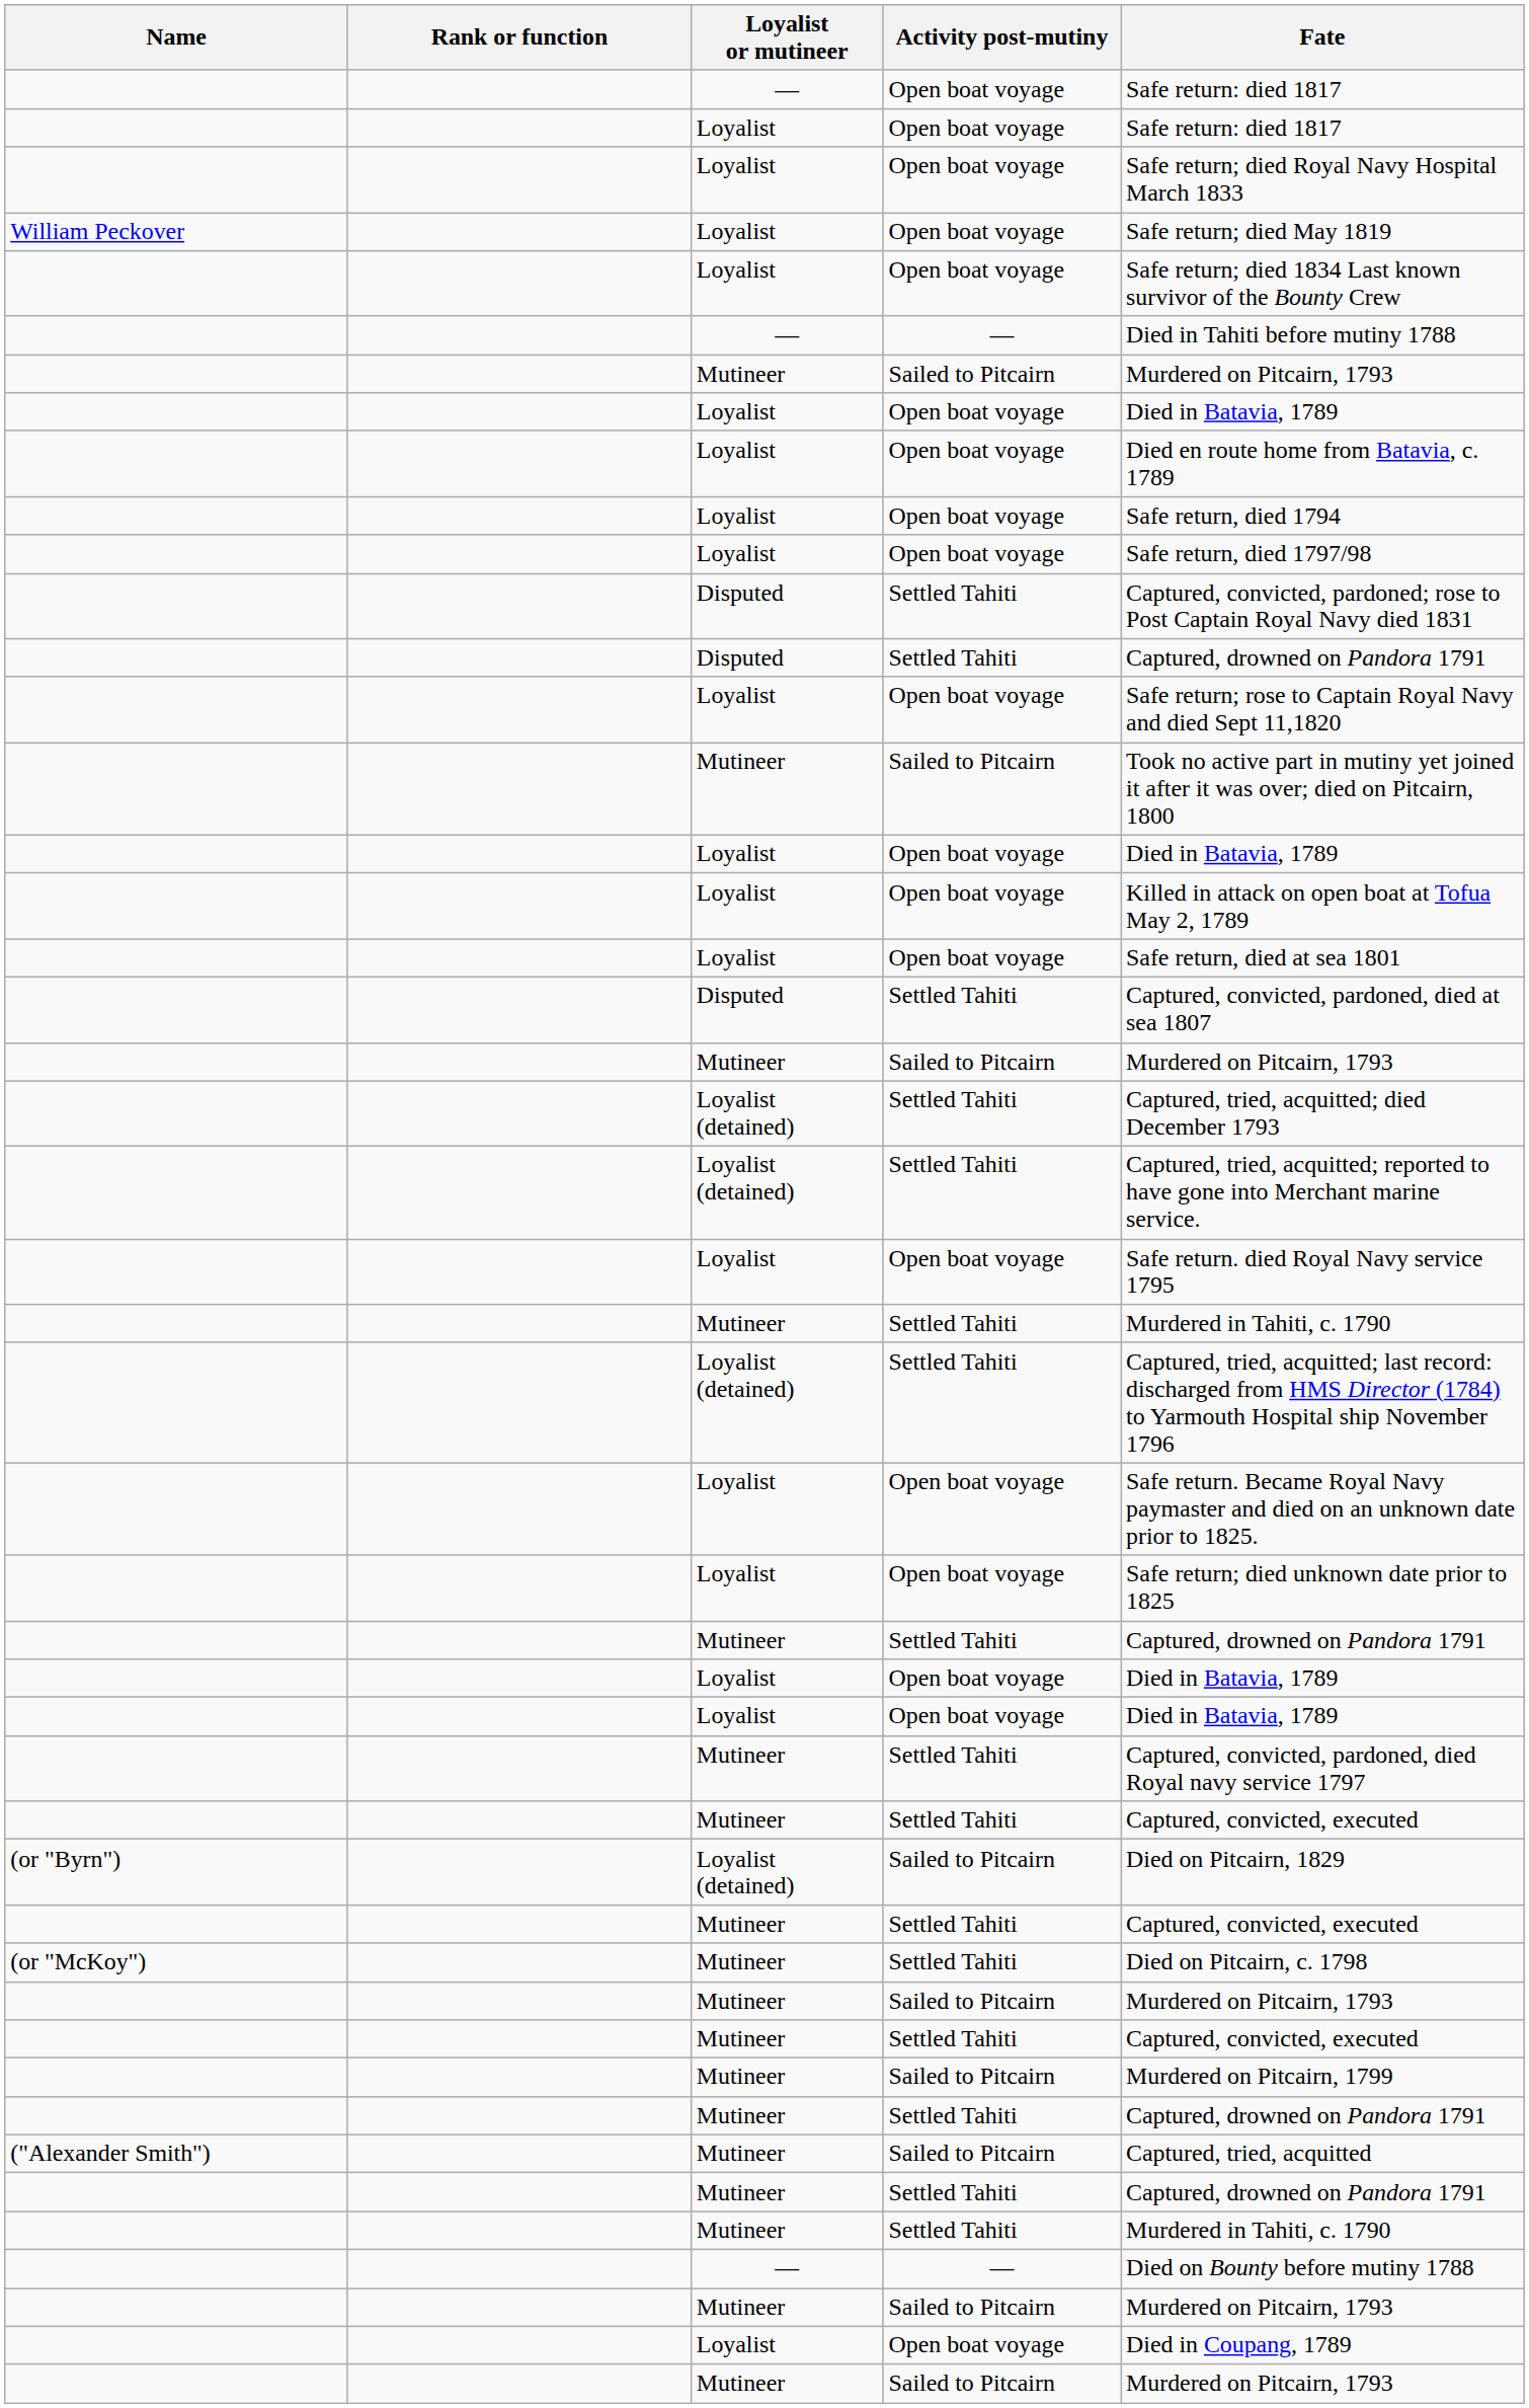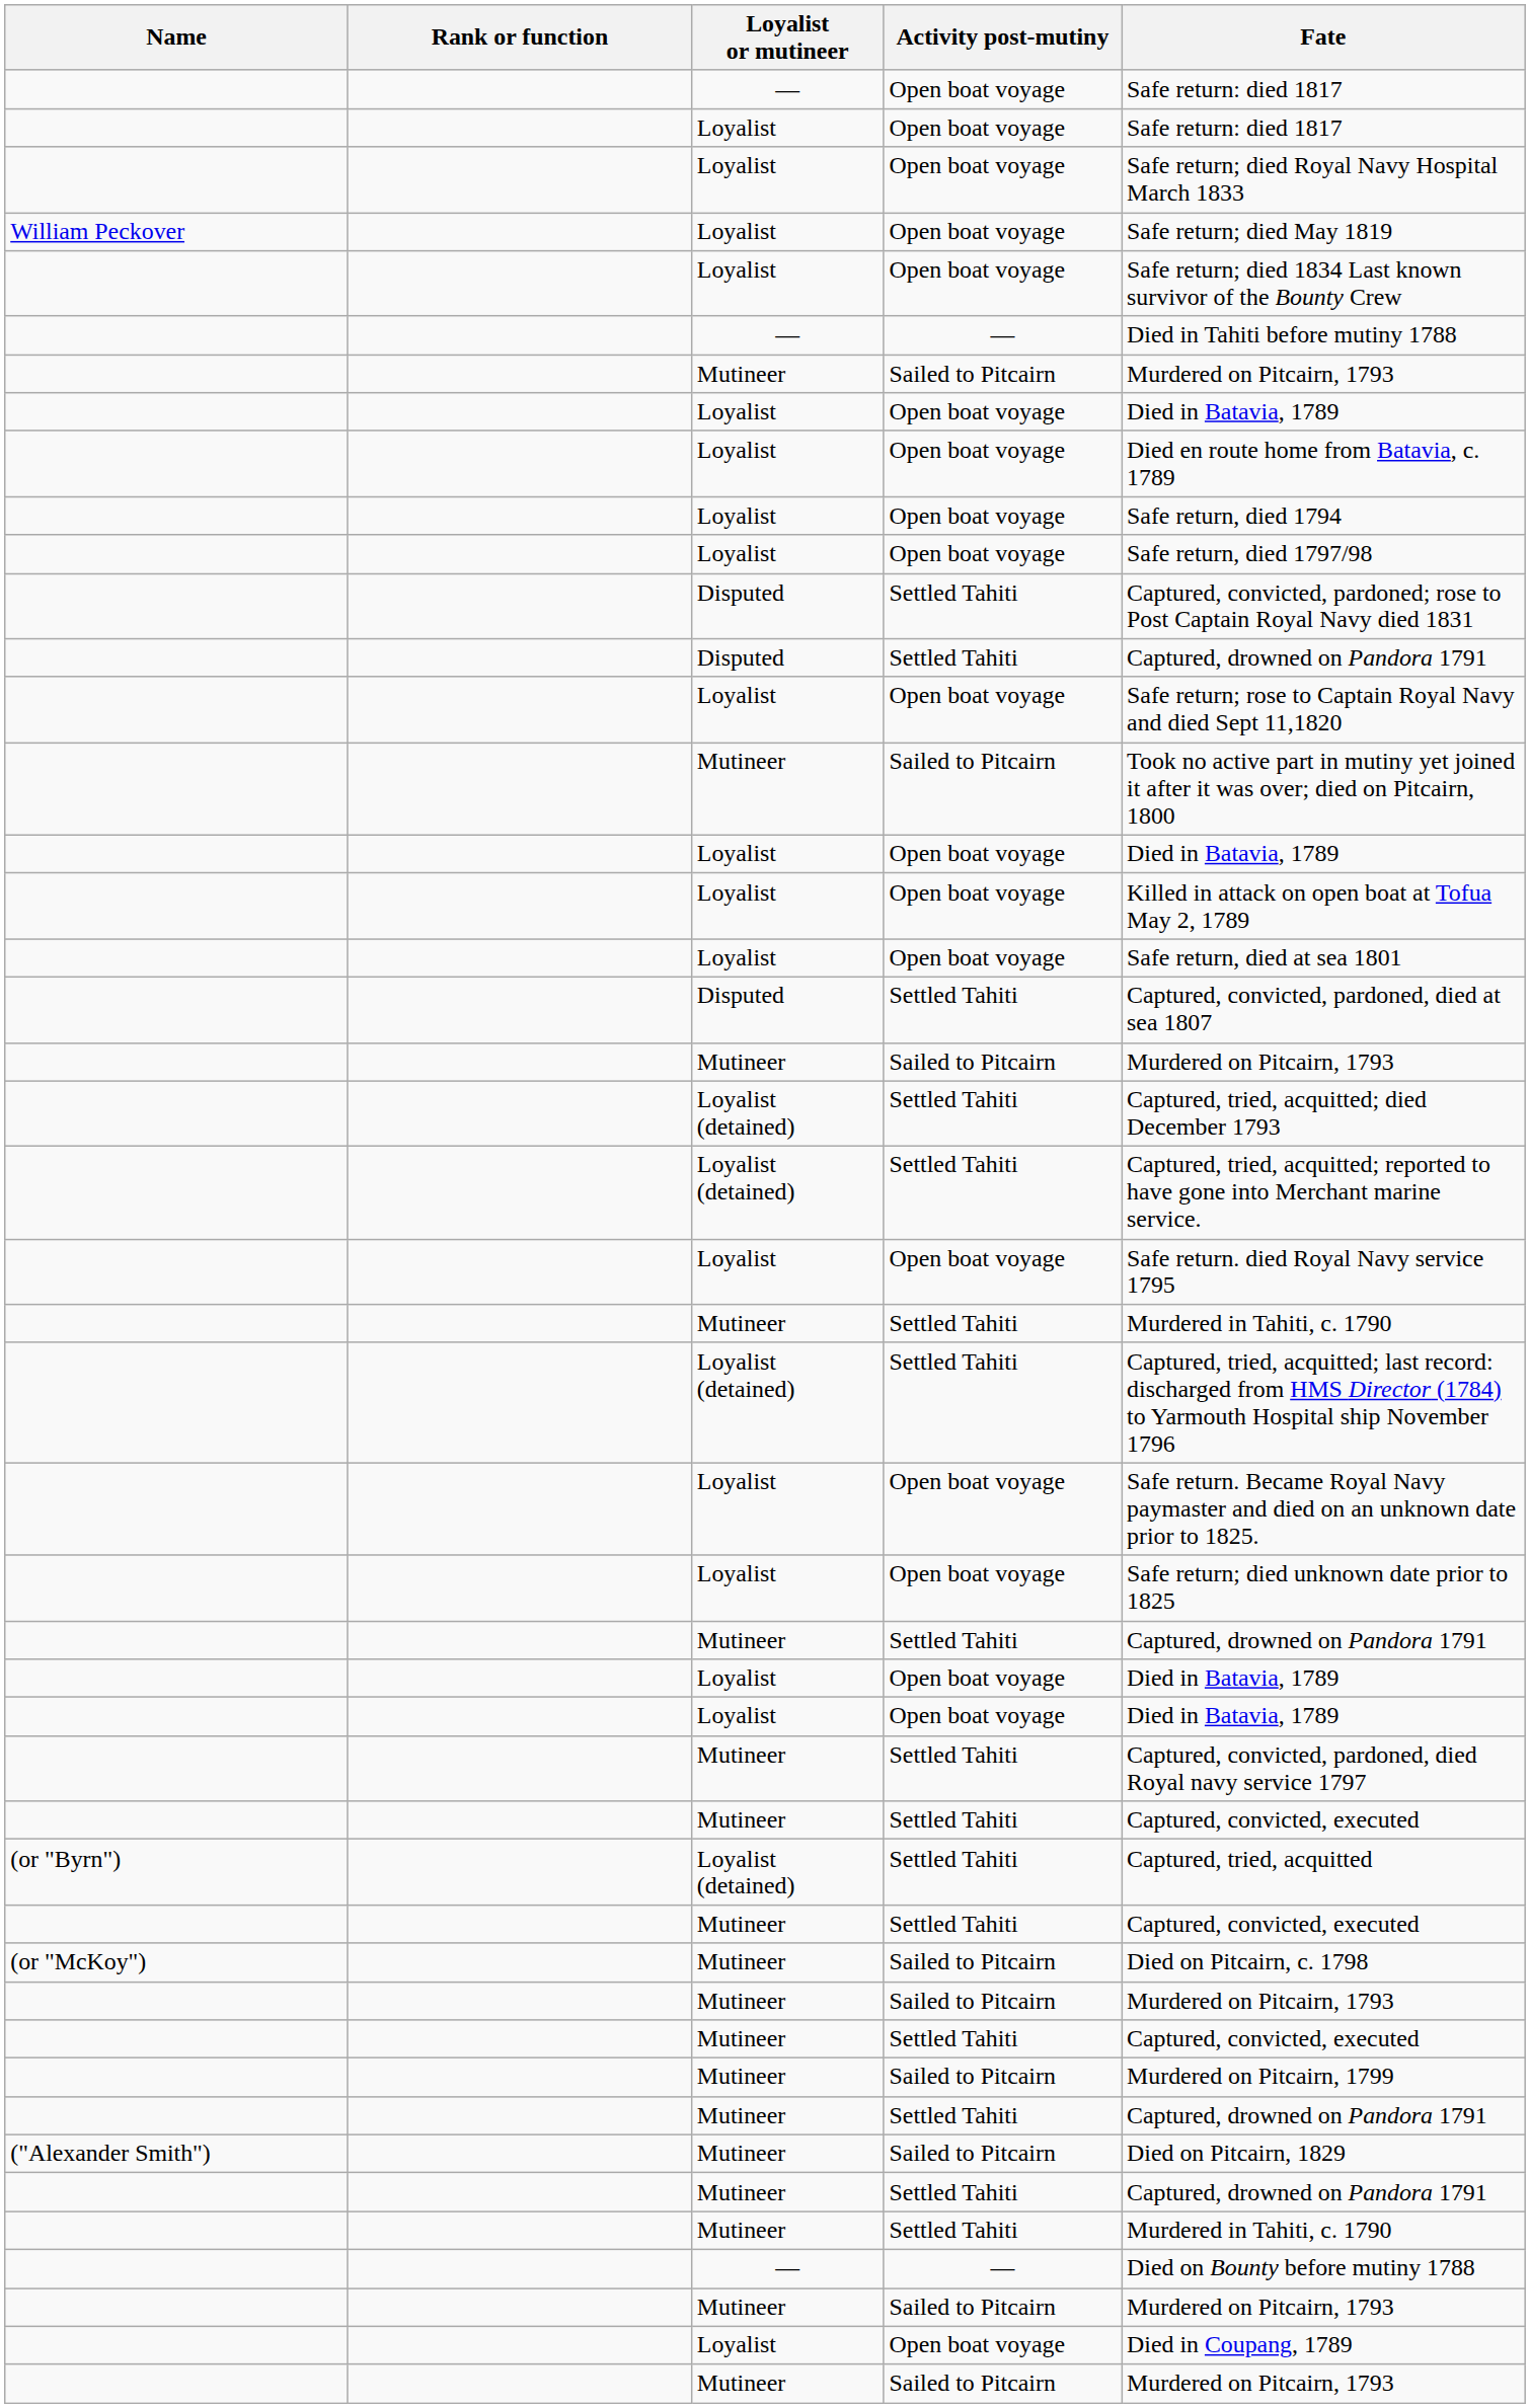 <table class="sortable wikitable">
 <tr>
 <th width="220">Name</th>
 <th width="220">Rank or function</th>
 <th width="120">Loyalist<br>or mutineer</th>
 <th width="150">Activity post-mutiny</th>
 <th width="260">Fate</th>
 </tr>
 <tr valign="top">
 <td></td>
 <td></td>
 <td align=center>—</td>
 <td>Open boat voyage</td>
 <td>Safe return: died 1817</td>
 </tr>
 <tr valign="top">
 <td></td>
 <td></td>
 <td>Loyalist</td>
 <td>Open boat voyage</td>
 <td>Safe return: died 1817</td>
 </tr>
 <tr valign="top">
 <td></td>
 <td></td>
 <td>Loyalist</td>
 <td>Open boat voyage</td>
 <td>Safe return; died Royal Navy Hospital March 1833</td>
 </tr>
 <tr valign="top">
 <td><a href='#'>William Peckover</a></td>
 <td></td>
 <td>Loyalist</td>
 <td>Open boat voyage</td>
 <td>Safe return; died May 1819</td>
 </tr>
 <tr valign="top">
 <td></td>
 <td></td>
 <td>Loyalist</td>
 <td>Open boat voyage</td>
 <td>Safe return; died 1834 Last known survivor of the <em>Bounty</em> Crew</td>
 </tr>
 <tr valign="top">
 <td></td>
 <td></td>
 <td align=center>—</td>
 <td align=center>—</td>
 <td>Died in Tahiti before mutiny 1788</td>
 </tr>
 <tr valign="top">
 <td></td>
 <td></td>
 <td>Mutineer</td>
 <td>Sailed to Pitcairn</td>
 <td>Murdered on Pitcairn, 1793</td>
 </tr>
 <tr valign="top">
 <td></td>
 <td></td>
 <td>Loyalist</td>
 <td>Open boat voyage</td>
 <td>Died in <a href='#'>Batavia</a>, 1789</td>
 </tr>
 <tr valign="top">
 <td></td>
 <td></td>
 <td>Loyalist</td>
 <td>Open boat voyage</td>
 <td>Died en route home from <a href='#'>Batavia</a>, c. 1789</td>
 </tr>
 <tr valign="top">
 <td></td>
 <td></td>
 <td>Loyalist</td>
 <td>Open boat voyage</td>
 <td>Safe return, died 1794</td>
 </tr>
 <tr valign="top">
 <td></td>
 <td></td>
 <td>Loyalist</td>
 <td>Open boat voyage</td>
 <td>Safe return, died 1797/98</td>
 </tr>
 <tr valign="top">
 <td></td>
 <td></td>
 <td>Disputed</td>
 <td>Settled Tahiti</td>
 <td>Captured, convicted, pardoned; rose to Post Captain Royal Navy died 1831</td>
 </tr>
 <tr valign="top">
 <td></td>
 <td></td>
 <td>Disputed</td>
 <td>Settled Tahiti</td>
 <td>Captured, drowned on <em>Pandora</em> 1791</td>
 </tr>
 <tr valign="top">
 <td></td>
 <td></td>
 <td>Loyalist</td>
 <td>Open boat voyage</td>
 <td>Safe return; rose to Captain Royal Navy and died Sept 11,1820</td>
 </tr>
 <tr valign="top">
 <td></td>
 <td></td>
 <td>Mutineer</td>
 <td>Sailed to Pitcairn</td>
 <td>Took no active part in mutiny yet joined it after it was over; died on Pitcairn, 1800</td>
 </tr>
 <tr valign="top">
 <td></td>
 <td></td>
 <td>Loyalist</td>
 <td>Open boat voyage</td>
 <td>Died in <a href='#'>Batavia</a>, 1789</td>
 </tr>
 <tr valign="top">
 <td></td>
 <td></td>
 <td>Loyalist</td>
 <td>Open boat voyage</td>
 <td>Killed in attack on open boat at <a href='#'>Tofua</a> May 2, 1789</td>
 </tr>
 <tr valign="top">
 <td></td>
 <td></td>
 <td>Loyalist</td>
 <td>Open boat voyage</td>
 <td>Safe return, died at sea 1801</td>
 </tr>
 <tr valign="top">
 <td></td>
 <td></td>
 <td>Disputed</td>
 <td>Settled Tahiti</td>
 <td>Captured, convicted, pardoned, died at sea 1807</td>
 </tr>
 <tr valign="top">
 <td></td>
 <td></td>
 <td>Mutineer</td>
 <td>Sailed to Pitcairn</td>
 <td>Murdered on Pitcairn, 1793</td>
 </tr>
 <tr valign="top">
 <td></td>
 <td></td>
 <td>Loyalist (detained)</td>
 <td>Settled Tahiti</td>
 <td>Captured, tried, acquitted; died December 1793</td>
 </tr>
 <tr valign="top">
 <td></td>
 <td></td>
 <td>Loyalist (detained)</td>
 <td>Settled Tahiti</td>
 <td>Captured, tried, acquitted; reported to have gone into Merchant marine service.</td>
 </tr>
 <tr valign="top">
 <td></td>
 <td></td>
 <td>Loyalist</td>
 <td>Open boat voyage</td>
 <td>Safe return. died Royal Navy service 1795</td>
 </tr>
 <tr valign="top">
 <td></td>
 <td></td>
 <td>Mutineer</td>
 <td>Settled Tahiti</td>
 <td>Murdered in Tahiti, c. 1790</td>
 </tr>
 <tr valign="top">
 <td></td>
 <td></td>
 <td>Loyalist (detained)</td>
 <td>Settled Tahiti</td>
 <td>Captured, tried, acquitted; last record: discharged from <a href='#'>HMS <em>Director</em> (1784)</a> to Yarmouth Hospital ship November 1796</td>
 </tr>
 <tr valign="top">
 <td></td>
 <td></td>
 <td>Loyalist</td>
 <td>Open boat voyage</td>
 <td>Safe return. Became Royal Navy paymaster and died on an unknown date prior to 1825.</td>
 </tr>
 <tr valign="top">
 <td></td>
 <td></td>
 <td>Loyalist</td>
 <td>Open boat voyage</td>
 <td>Safe return; died unknown date prior to 1825</td>
 </tr>
 <tr valign="top">
 <td></td>
 <td></td>
 <td>Mutineer</td>
 <td>Settled Tahiti</td>
 <td>Captured, drowned on <em>Pandora</em> 1791</td>
 </tr>
 <tr valign="top">
 <td></td>
 <td></td>
 <td>Loyalist</td>
 <td>Open boat voyage</td>
 <td>Died in <a href='#'>Batavia</a>, 1789</td>
 </tr>
 <tr valign="top">
 <td></td>
 <td></td>
 <td>Loyalist</td>
 <td>Open boat voyage</td>
 <td>Died in <a href='#'>Batavia</a>, 1789</td>
 </tr>
 <tr valign="top">
 <td></td>
 <td></td>
 <td>Mutineer</td>
 <td>Settled Tahiti</td>
 <td>Captured, convicted, pardoned, died Royal navy service 1797</td>
 </tr>
 <tr valign="top">
 <td></td>
 <td></td>
 <td>Mutineer</td>
 <td>Settled Tahiti</td>
 <td>Captured, convicted, executed</td>
 </tr>
 <tr valign="top">
 <td> (or "Byrn")</td>
 <td></td>
 <td>Loyalist (detained)</td>
-<td>Sailed to Pitcairn</td>
-<td>Died on Pitcairn, 1829</td>
+<td>Settled Tahiti</td>
+<td>Captured, tried, acquitted</td>
 </tr>
 <tr valign="top">
 <td></td>
 <td></td>
 <td>Mutineer</td>
 <td>Settled Tahiti</td>
 <td>Captured, convicted, executed</td>
 </tr>
 <tr valign="top">
 <td> (or "McKoy")</td>
 <td></td>
 <td>Mutineer</td>
-<td>Settled Tahiti</td>
+<td>Sailed to Pitcairn</td>
 <td>Died on Pitcairn, c. 1798</td>
 </tr>
 <tr valign="top">
 <td></td>
 <td></td>
 <td>Mutineer</td>
 <td>Sailed to Pitcairn</td>
 <td>Murdered on Pitcairn, 1793</td>
 </tr>
 <tr valign="top">
 <td></td>
 <td></td>
 <td>Mutineer</td>
 <td>Settled Tahiti</td>
 <td>Captured, convicted, executed</td>
 </tr>
 <tr valign="top">
 <td></td>
 <td></td>
 <td>Mutineer</td>
 <td>Sailed to Pitcairn</td>
 <td>Murdered on Pitcairn, 1799</td>
 </tr>
 <tr valign="top">
 <td></td>
 <td></td>
 <td>Mutineer</td>
 <td>Settled Tahiti</td>
 <td>Captured, drowned on <em>Pandora</em> 1791</td>
 </tr>
 <tr valign="top">
 <td> ("Alexander Smith")</td>
 <td></td>
 <td>Mutineer</td>
 <td>Sailed to Pitcairn</td>
-<td>Captured, tried, acquitted</td>
+<td>Died on Pitcairn, 1829</td>
 </tr>
 <tr valign="top">
 <td></td>
 <td></td>
 <td>Mutineer</td>
 <td>Settled Tahiti</td>
 <td>Captured, drowned on <em>Pandora</em> 1791</td>
 </tr>
 <tr valign="top">
 <td></td>
 <td></td>
 <td>Mutineer</td>
 <td>Settled Tahiti</td>
 <td>Murdered in Tahiti, c. 1790</td>
 </tr>
 <tr valign="top">
 <td></td>
 <td></td>
 <td align=center>—</td>
 <td align=center>—</td>
 <td>Died on <em>Bounty</em> before mutiny 1788</td>
 </tr>
 <tr valign="top">
 <td></td>
 <td></td>
 <td>Mutineer</td>
 <td>Sailed to Pitcairn</td>
 <td>Murdered on Pitcairn, 1793</td>
 </tr>
 <tr valign="top">
 <td></td>
 <td></td>
 <td>Loyalist</td>
 <td>Open boat voyage</td>
 <td>Died in <a href='#'>Coupang</a>, 1789</td>
 </tr>
 <tr valign="top">
 <td></td>
 <td></td>
 <td>Mutineer</td>
 <td>Sailed to Pitcairn</td>
 <td>Murdered on Pitcairn, 1793</td>
 </tr>
 </table>
